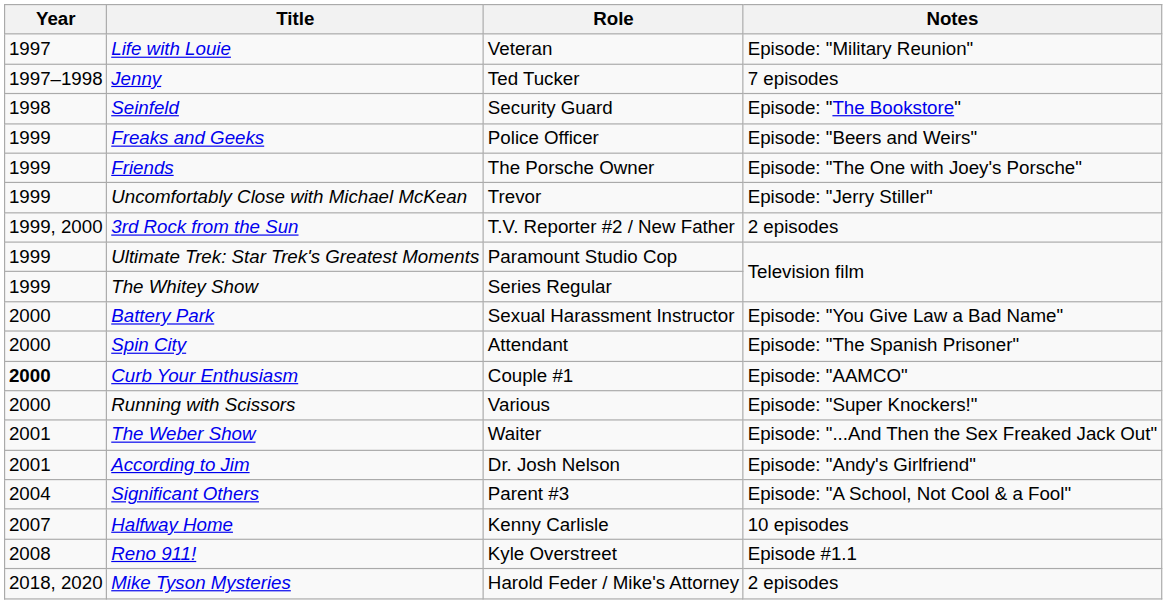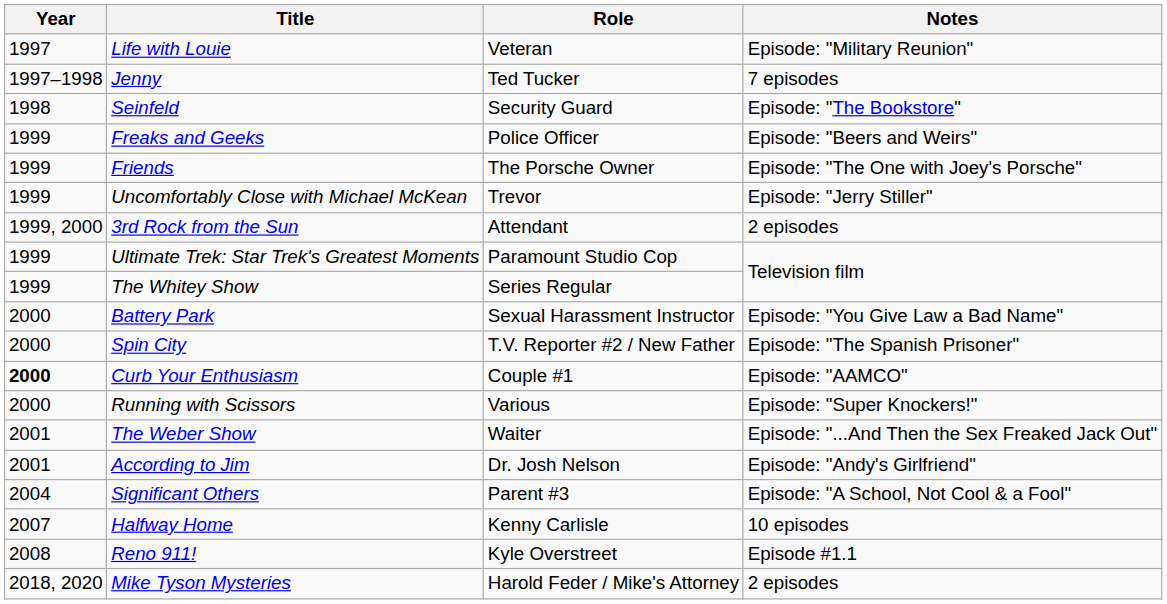 <table class="wikitable sortable">
 <tr>
 <th>Year</th>
 <th>Title</th>
 <th>Role</th>
 <th>Notes</th>
 </tr>
 <tr>
 <td>1997</td>
 <td><em><a href='#'>Life with Louie</a></em></td>
 <td>Veteran</td>
 <td>Episode: "Military Reunion"</td>
 </tr>
 <tr>
 <td>1997–1998</td>
 <td><a href='#'><em>Jenny</em></a></td>
 <td>Ted Tucker</td>
 <td>7 episodes</td>
 </tr>
 <tr>
 <td>1998</td>
 <td><em><a href='#'>Seinfeld</a></em></td>
 <td>Security Guard</td>
 <td>Episode: "<a href='#'>The Bookstore</a>"</td>
 </tr>
 <tr>
 <td>1999</td>
 <td><em><a href='#'>Freaks and Geeks</a></em></td>
 <td>Police Officer</td>
 <td>Episode: "Beers and Weirs"</td>
 </tr>
 <tr>
 <td>1999</td>
 <td><em><a href='#'>Friends</a></em></td>
 <td>The Porsche Owner</td>
 <td>Episode: "The One with Joey's Porsche"</td>
 </tr>
 <tr>
 <td>1999</td>
 <td><em>Uncomfortably Close with Michael McKean</em></td>
 <td>Trevor</td>
 <td>Episode: "Jerry Stiller"</td>
 </tr>
 <tr>
 <td>1999, 2000</td>
 <td><em><a href='#'>3rd Rock from the Sun</a></em></td>
-<td>T.V. Reporter #2 / New Father</td>
+<td>Attendant</td>
 <td>2 episodes</td>
 </tr>
 <tr>
 <td>1999</td>
 <td><em>Ultimate Trek: Star Trek's Greatest Moments</em></td>
 <td>Paramount Studio Cop</td>
 <td rowspan="2">Television film</td>
 </tr>
 <tr>
 <td>1999</td>
 <td><em>The Whitey Show</em></td>
 <td>Series Regular</td>
 </tr>
 <tr>
 <td>2000</td>
 <td><a href='#'><em>Battery Park</em></a></td>
 <td>Sexual Harassment Instructor</td>
 <td>Episode: "You Give Law a Bad Name"</td>
 </tr>
 <tr>
 <td>2000</td>
 <td><em><a href='#'>Spin City</a></em></td>
-<td>Attendant</td>
+<td>T.V. Reporter #2 / New Father</td>
 <td>Episode: "The Spanish Prisoner"</td>
 </tr>
 <tr>
 <td><strong>2000</strong></td>
 <td><em><a href='#'>Curb Your Enthusiasm</a></em></td>
 <td>Couple #1</td>
 <td>Episode: "AAMCO"</td>
 </tr>
 <tr>
 <td>2000</td>
 <td><em>Running with Scissors</em></td>
 <td>Various</td>
 <td>Episode: "Super Knockers!"</td>
 </tr>
 <tr>
 <td>2001</td>
 <td><em><a href='#'>The Weber Show</a></em></td>
 <td>Waiter</td>
 <td>Episode: "...And Then the Sex Freaked Jack Out"</td>
 </tr>
 <tr>
 <td>2001</td>
 <td><em><a href='#'>According to Jim</a></em></td>
 <td>Dr. Josh Nelson</td>
 <td>Episode: "Andy's Girlfriend"</td>
 </tr>
 <tr>
 <td>2004</td>
 <td><a href='#'><em>Significant Others</em></a></td>
 <td>Parent #3</td>
 <td>Episode: "A School, Not Cool & a Fool"</td>
 </tr>
 <tr>
 <td>2007</td>
 <td><a href='#'><em>Halfway Home</em></a></td>
 <td>Kenny Carlisle</td>
 <td>10 episodes</td>
 </tr>
 <tr>
 <td>2008</td>
 <td><em><a href='#'>Reno 911!</a></em></td>
 <td>Kyle Overstreet</td>
 <td>Episode #1.1</td>
 </tr>
 <tr>
 <td>2018, 2020</td>
 <td><em><a href='#'>Mike Tyson Mysteries</a></em></td>
 <td>Harold Feder / Mike's Attorney</td>
 <td>2 episodes</td>
 </tr>
 </table>
